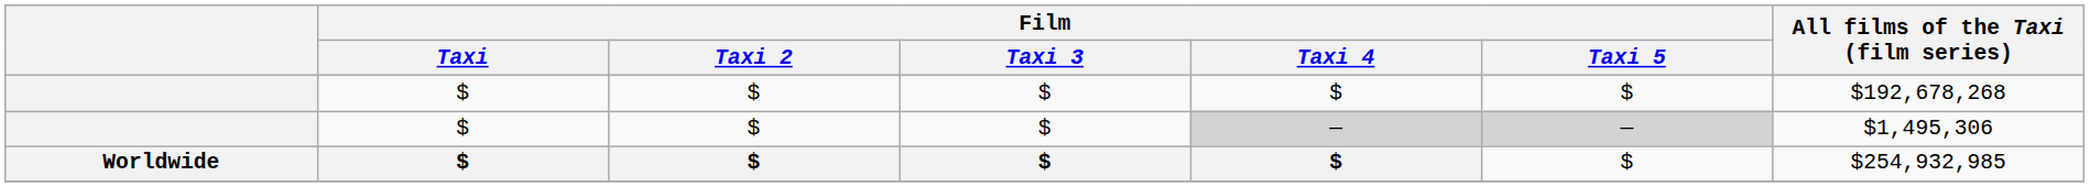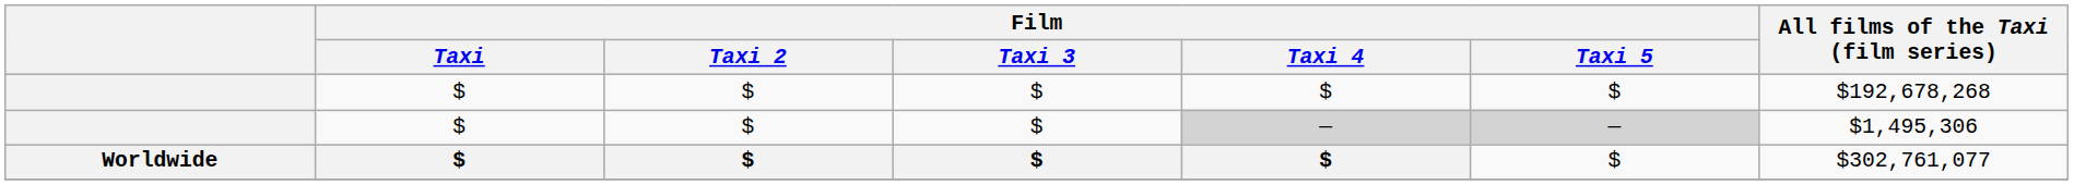 <table class="wikitable" style="text-align:center" width=99%>
 <tr>
 <th rowspan="2" width="15%"></th>
 <th colspan="5" align="center">Film</th>
 <th rowspan="2" width="15%">All films of the <em>Taxi</em> (film series)</th>
 </tr>
 <tr>
 <th width="14%"><em><a href='#'>Taxi</a></em></th>
 <th width="14%"><em><a href='#'>Taxi 2</a></em></th>
 <th width="14%"><em><a href='#'>Taxi 3</a></em></th>
 <th width="14%"><em><a href='#'>Taxi 4</a></em></th>
 <th width="14%"><em><a href='#'>Taxi 5</a></em></th>
 </tr>
 <tr>
 <th></th>
 <td>$</td>
 <td>$</td>
 <td>$</td>
 <td>$</td>
 <td>$</td>
 <td>$192,678,268</td>
 </tr>
 <tr>
 <th></th>
 <td>$</td>
 <td>$</td>
 <td>$</td>
 <td style="background-color:lightgrey;">—</td>
 <td style="background-color:lightgrey;">—</td>
 <td>$1,495,306</td>
 </tr>
 <tr>
 <th>Worldwide</th>
 <th>$</th>
 <th>$</th>
 <th>$</th>
 <th>$</th>
 <td>$</td>
-<td>$254,932,985</td>
+<td>$302,761,077</td>
 </tr>
 <tr>
 </tr>
 </table>
